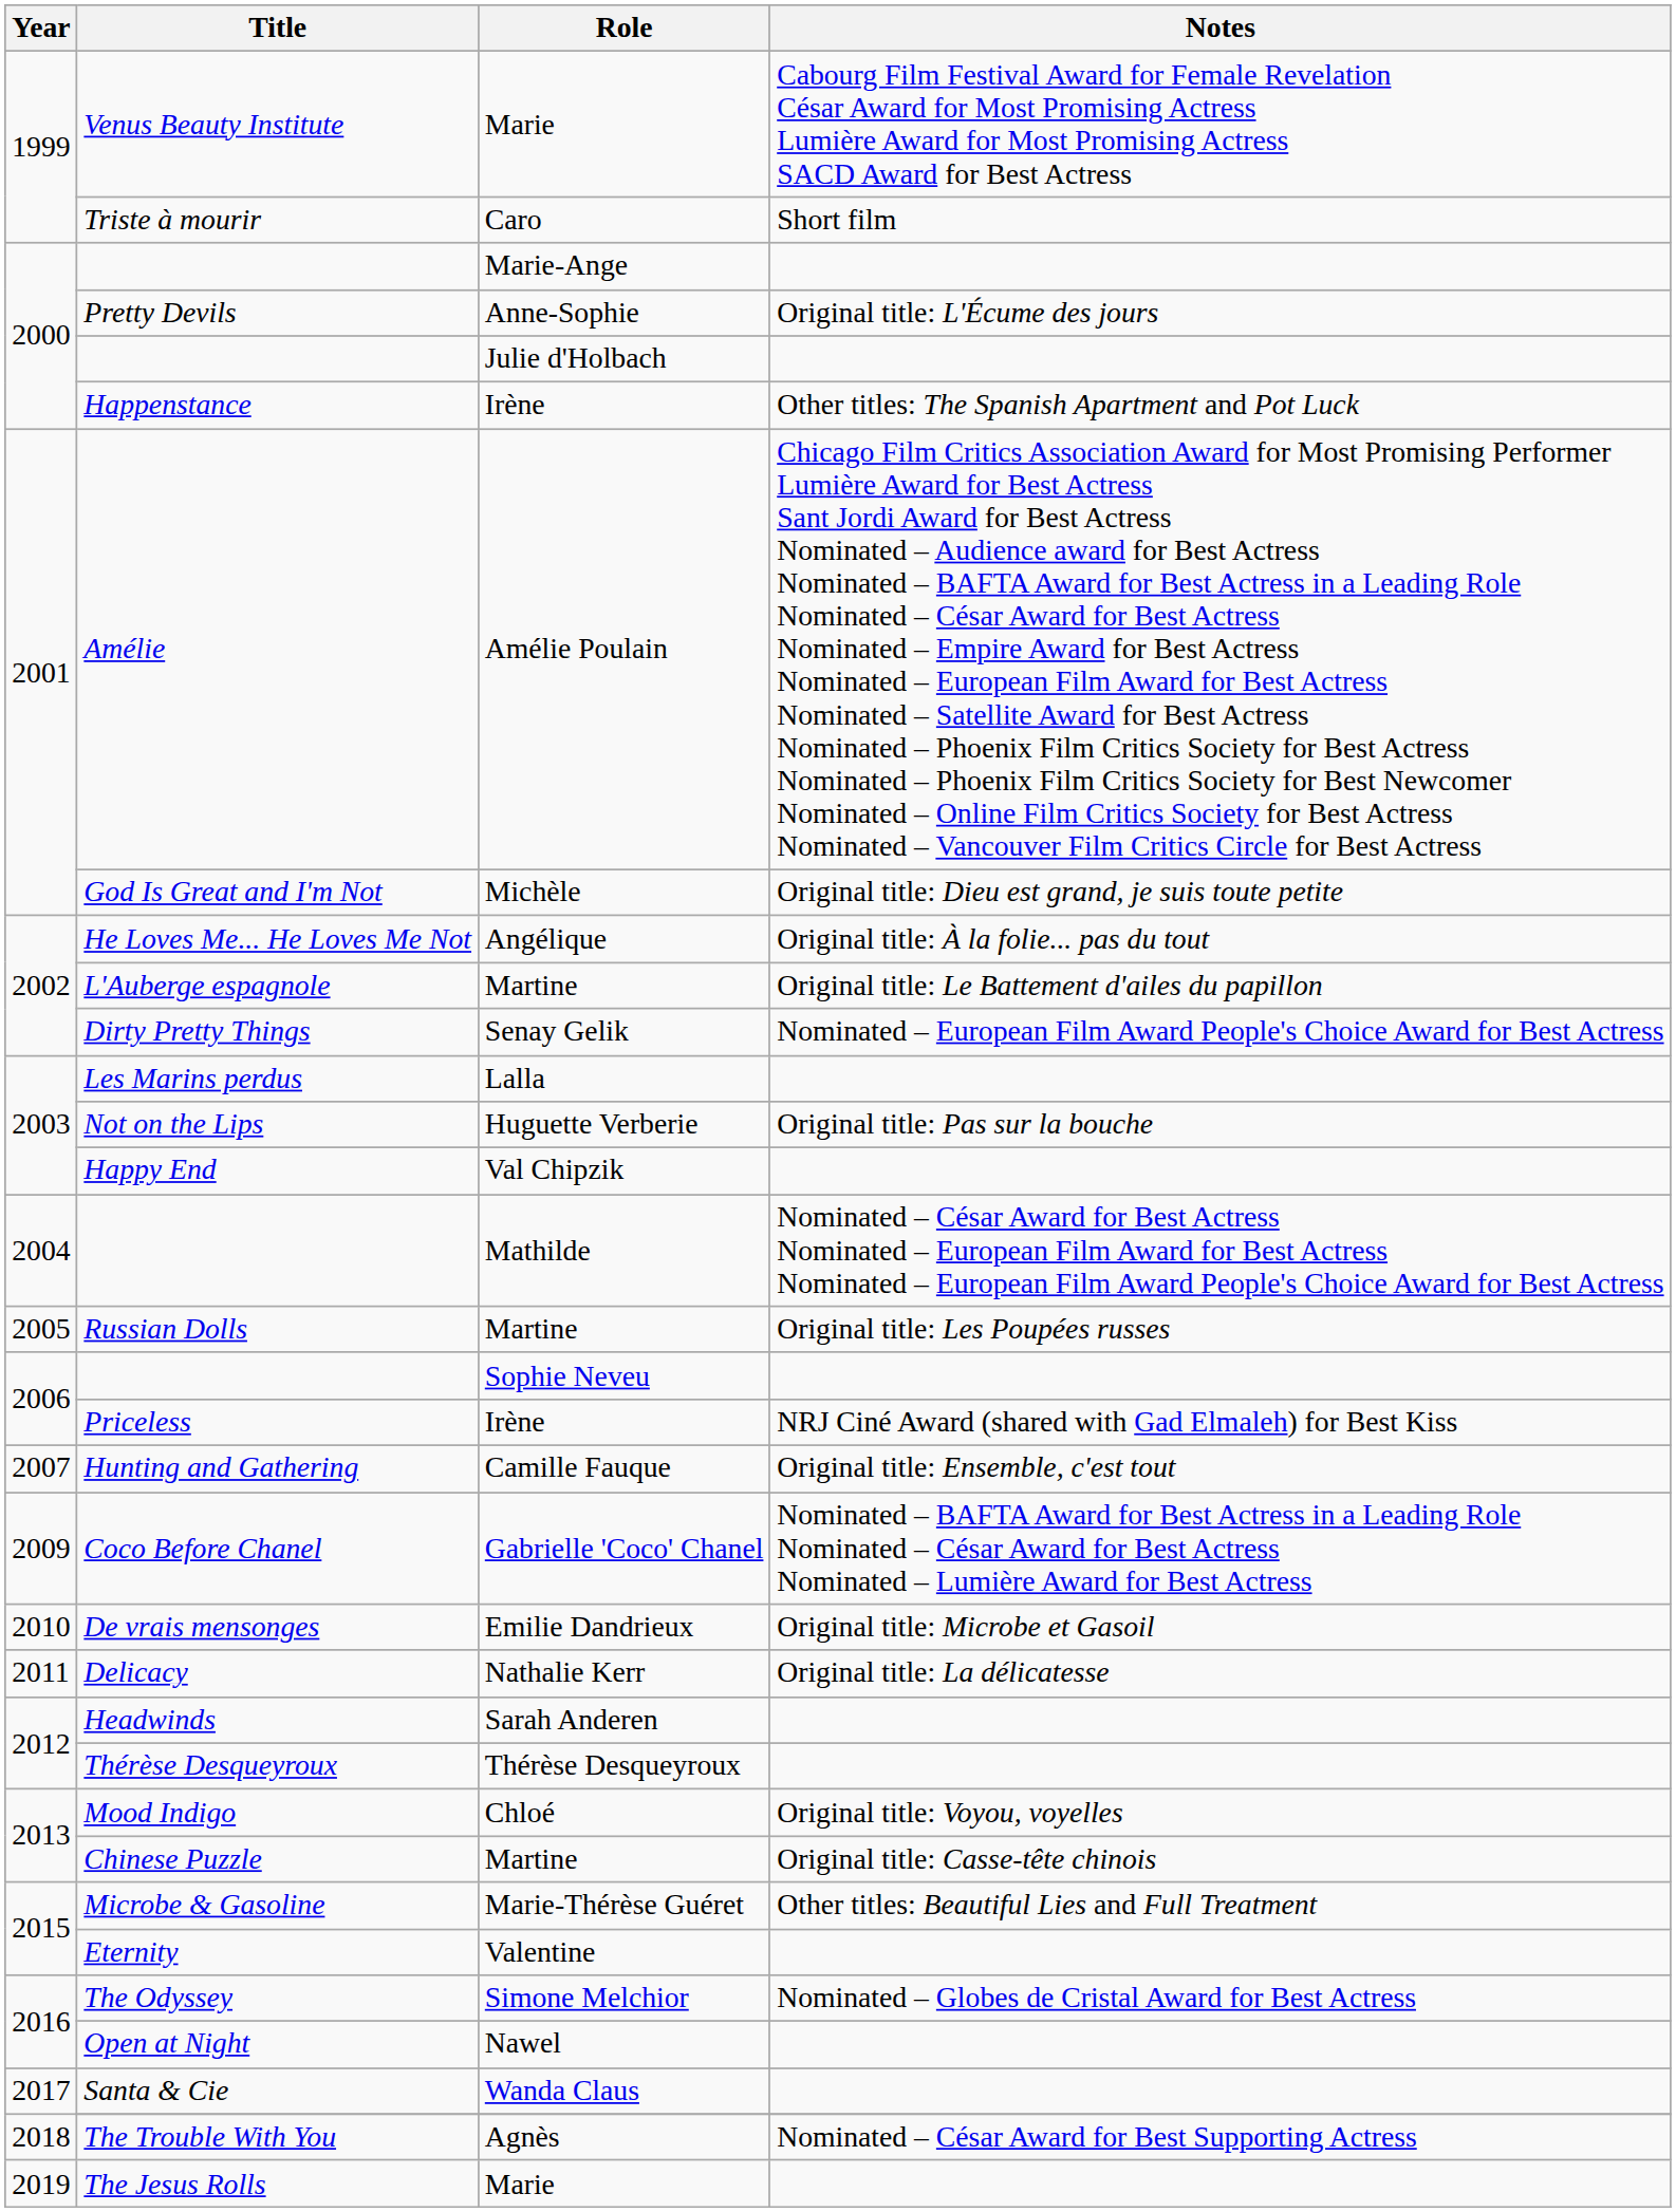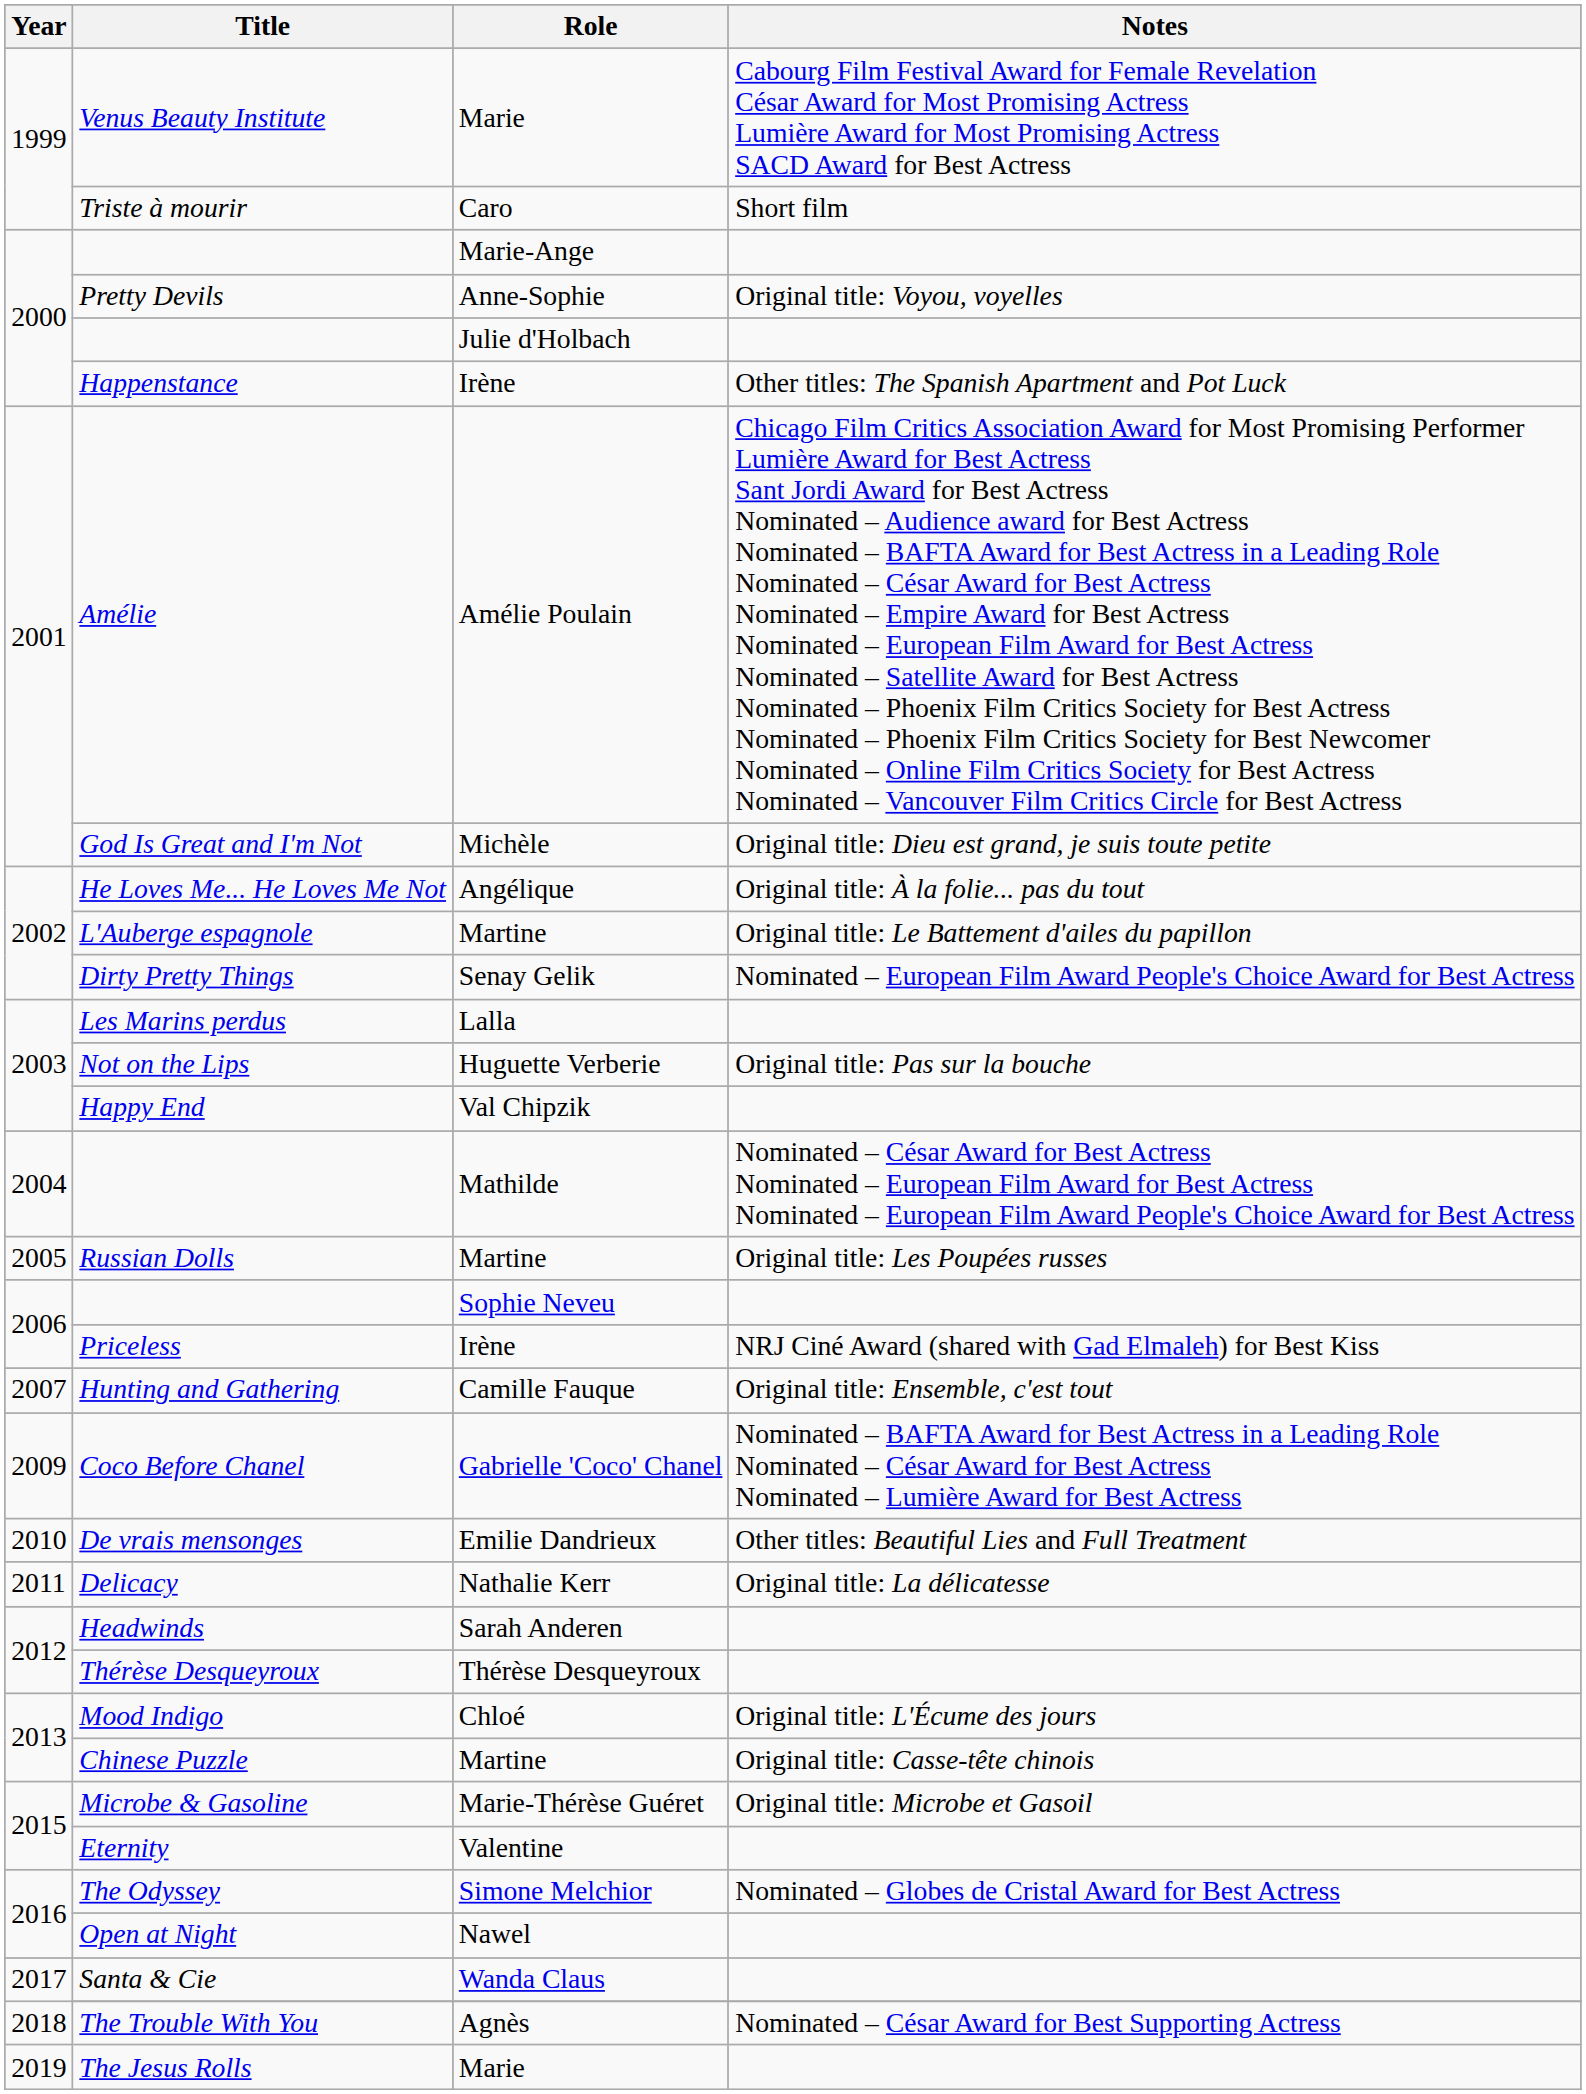 <table class="wikitable sortable">
 <tr>
 <th>Year</th>
 <th>Title</th>
 <th>Role</th>
 <th class="unsortable">Notes</th>
 </tr>
 <tr>
 <td rowspan=2>1999</td>
 <td><em><a href='#'>Venus Beauty Institute</a></em></td>
 <td>Marie</td>
 <td><a href='#'>Cabourg Film Festival Award for Female Revelation</a><br><a href='#'>César Award for Most Promising Actress</a><br><a href='#'>Lumière Award for Most Promising Actress</a><br><a href='#'>SACD Award</a> for Best Actress</td>
 </tr>
 <tr>
 <td><em>Triste à mourir</em></td>
 <td>Caro</td>
 <td>Short film</td>
 </tr>
 <tr>
 <td rowspan=4>2000</td>
 <td><em></em></td>
 <td>Marie-Ange</td>
 <td></td>
 </tr>
 <tr>
 <td><em>Pretty Devils</em></td>
 <td>Anne-Sophie</td>
-<td>Original title: <em>L'Écume des jours</em></td>
+<td>Original title: <em>Voyou, voyelles</em></td>
 </tr>
 <tr>
 <td><em></em></td>
 <td>Julie d'Holbach</td>
 <td></td>
 </tr>
 <tr>
 <td><em><a href='#'>Happenstance</a></em></td>
 <td>Irène</td>
 <td>Other titles: <em>The Spanish Apartment</em> and <em>Pot Luck</em></td>
 </tr>
 <tr>
 <td rowspan=2>2001</td>
 <td><em><a href='#'>Amélie</a></em></td>
 <td>Amélie Poulain</td>
 <td><a href='#'>Chicago Film Critics Association Award</a> for Most Promising Performer<br><a href='#'>Lumière Award for Best Actress</a><br><a href='#'>Sant Jordi Award</a> for Best Actress<br>Nominated – <a href='#'>Audience award</a> for Best Actress<br>Nominated – <a href='#'>BAFTA Award for Best Actress in a Leading Role</a><br>Nominated – <a href='#'>César Award for Best Actress</a><br>Nominated – <a href='#'>Empire Award</a> for Best Actress<br>Nominated – <a href='#'>European Film Award for Best Actress</a><br>Nominated – <a href='#'>Satellite Award</a> for Best Actress<br>Nominated – Phoenix Film Critics Society for Best Actress<br> Nominated – Phoenix Film Critics Society for Best Newcomer<br>Nominated – <a href='#'>Online Film Critics Society</a> for Best Actress<br>Nominated – <a href='#'>Vancouver Film Critics Circle</a> for Best Actress</td>
 </tr>
 <tr>
 <td><em><a href='#'>God Is Great and I'm Not</a></em></td>
 <td>Michèle</td>
 <td>Original title: <em>Dieu est grand, je suis toute petite</em></td>
 </tr>
 <tr>
 <td rowspan=3>2002</td>
 <td><em><a href='#'>He Loves Me... He Loves Me Not</a></em></td>
 <td>Angélique</td>
 <td>Original title: <em>À la folie... pas du tout</em></td>
 </tr>
 <tr>
 <td><em><a href='#'>L'Auberge espagnole</a></em></td>
 <td>Martine</td>
 <td>Original title: <em>Le Battement d'ailes du papillon</em></td>
 </tr>
 <tr>
 <td><em><a href='#'>Dirty Pretty Things</a></em></td>
 <td>Senay Gelik</td>
 <td>Nominated – <a href='#'>European Film Award People's Choice Award for Best Actress</a></td>
 </tr>
 <tr>
 <td rowspan=3>2003</td>
 <td><em><a href='#'>Les Marins perdus</a></em></td>
 <td>Lalla</td>
 <td></td>
 </tr>
 <tr>
 <td><em><a href='#'>Not on the Lips</a></em></td>
 <td>Huguette Verberie</td>
 <td>Original title: <em>Pas sur la bouche</em></td>
 </tr>
 <tr>
 <td><em><a href='#'>Happy End</a></em></td>
 <td>Val Chipzik</td>
 <td></td>
 </tr>
 <tr>
 <td>2004</td>
 <td><em></em></td>
 <td>Mathilde</td>
 <td>Nominated – <a href='#'>César Award for Best Actress</a> <br> Nominated – <a href='#'>European Film Award for Best Actress</a> <br> Nominated – <a href='#'>European Film Award People's Choice Award for Best Actress</a></td>
 </tr>
 <tr>
 <td>2005</td>
 <td><em><a href='#'>Russian Dolls</a></em></td>
 <td>Martine</td>
 <td>Original title: <em>Les Poupées russes</em></td>
 </tr>
 <tr>
 <td rowspan=2>2006</td>
 <td><em></em></td>
 <td><a href='#'>Sophie Neveu</a></td>
 <td></td>
 </tr>
 <tr>
 <td><em><a href='#'>Priceless</a></em></td>
 <td>Irène</td>
 <td>NRJ Ciné Award (shared with <a href='#'>Gad Elmaleh</a>) for Best Kiss</td>
 </tr>
 <tr>
 <td>2007</td>
 <td><em><a href='#'>Hunting and Gathering</a></em></td>
 <td>Camille Fauque</td>
 <td>Original title: <em>Ensemble, c'est tout</em></td>
 </tr>
 <tr>
 <td>2009</td>
 <td><em><a href='#'>Coco Before Chanel</a></em></td>
 <td><a href='#'>Gabrielle 'Coco' Chanel</a></td>
 <td>Nominated – <a href='#'>BAFTA Award for Best Actress in a Leading Role</a> <br> Nominated – <a href='#'>César Award for Best Actress</a><br>Nominated – <a href='#'>Lumière Award for Best Actress</a></td>
 </tr>
 <tr>
 <td>2010</td>
 <td><em><a href='#'>De vrais mensonges</a></em></td>
 <td>Emilie Dandrieux</td>
-<td>Original title: <em>Microbe et Gasoil</em></td>
+<td>Other titles: <em>Beautiful Lies</em> and <em>Full Treatment</em></td>
 </tr>
 <tr>
 <td>2011</td>
 <td><em><a href='#'>Delicacy</a></em></td>
 <td>Nathalie Kerr</td>
 <td>Original title: <em>La délicatesse</em></td>
 </tr>
 <tr>
 <td rowspan=2>2012</td>
 <td><em><a href='#'>Headwinds</a></em></td>
 <td>Sarah Anderen</td>
 <td></td>
 </tr>
 <tr>
 <td><em><a href='#'>Thérèse Desqueyroux</a></em></td>
 <td>Thérèse Desqueyroux</td>
 <td></td>
 </tr>
 <tr>
 <td rowspan=2>2013</td>
 <td><em><a href='#'>Mood Indigo</a></em></td>
 <td>Chloé</td>
-<td>Original title: <em>Voyou, voyelles</em></td>
+<td>Original title: <em>L'Écume des jours</em></td>
 </tr>
 <tr>
 <td><em><a href='#'>Chinese Puzzle</a></em></td>
 <td>Martine</td>
 <td>Original title: <em>Casse-tête chinois</em></td>
 </tr>
 <tr>
 <td rowspan=2>2015</td>
 <td><em><a href='#'>Microbe & Gasoline</a></em></td>
 <td>Marie-Thérèse Guéret</td>
-<td>Other titles: <em>Beautiful Lies</em> and <em>Full Treatment</em></td>
+<td>Original title: <em>Microbe et Gasoil</em></td>
 </tr>
 <tr>
 <td><em><a href='#'>Eternity</a></em></td>
 <td>Valentine</td>
 <td></td>
 </tr>
 <tr>
 <td rowspan=2>2016</td>
 <td><em><a href='#'>The Odyssey</a></em></td>
 <td><a href='#'>Simone Melchior</a></td>
 <td>Nominated – <a href='#'>Globes de Cristal Award for Best Actress</a></td>
 </tr>
 <tr>
 <td><em><a href='#'>Open at Night</a></em></td>
 <td>Nawel</td>
 <td></td>
 </tr>
 <tr>
 <td>2017</td>
 <td><em>Santa & Cie</em></td>
 <td><a href='#'>Wanda Claus</a></td>
 <td></td>
 </tr>
 <tr>
 <td rowspan=2>2018</td>
 </tr>
 <tr>
 <td><em><a href='#'>The Trouble With You</a></em></td>
 <td>Agnès</td>
 <td>Nominated – <a href='#'>César Award for Best Supporting Actress</a></td>
 </tr>
 <tr>
 <td>2019</td>
 <td><em><a href='#'>The Jesus Rolls</a></em></td>
 <td>Marie</td>
 <td></td>
 </tr>
 <tr>
 </tr>
 </table>
